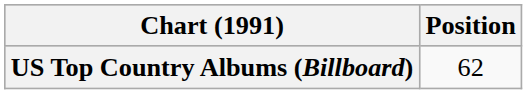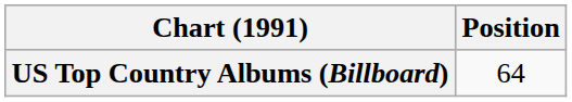 <table class="wikitable plainrowheaders" style="text-align:center">
 <tr>
 <th scope="col">Chart (1991)</th>
 <th scope="col">Position</th>
 </tr>
 <tr>
 <th scope="row">US Top Country Albums (<em>Billboard</em>)</th>
-<td>62</td>
+<td>64</td>
 </tr>
 </table>
